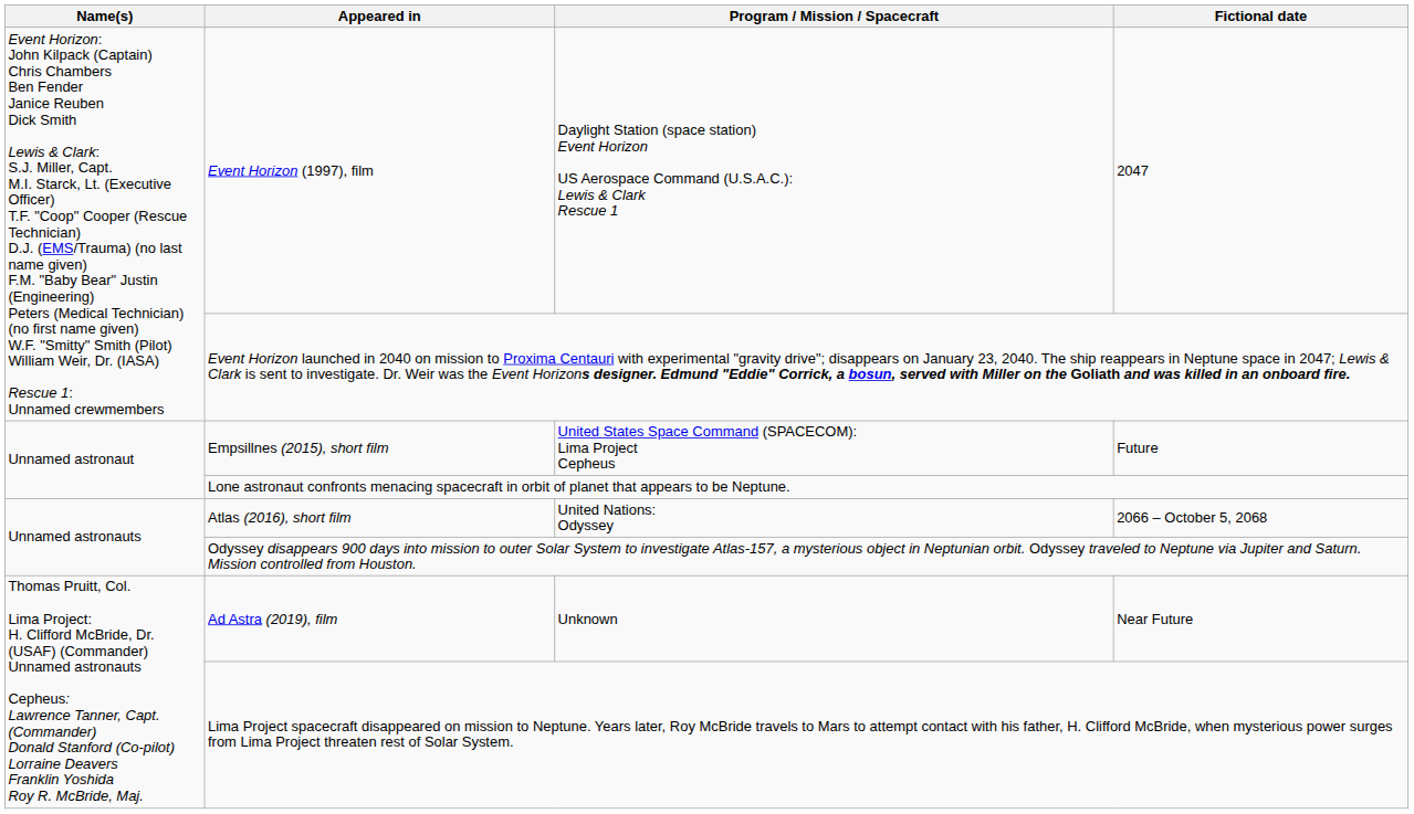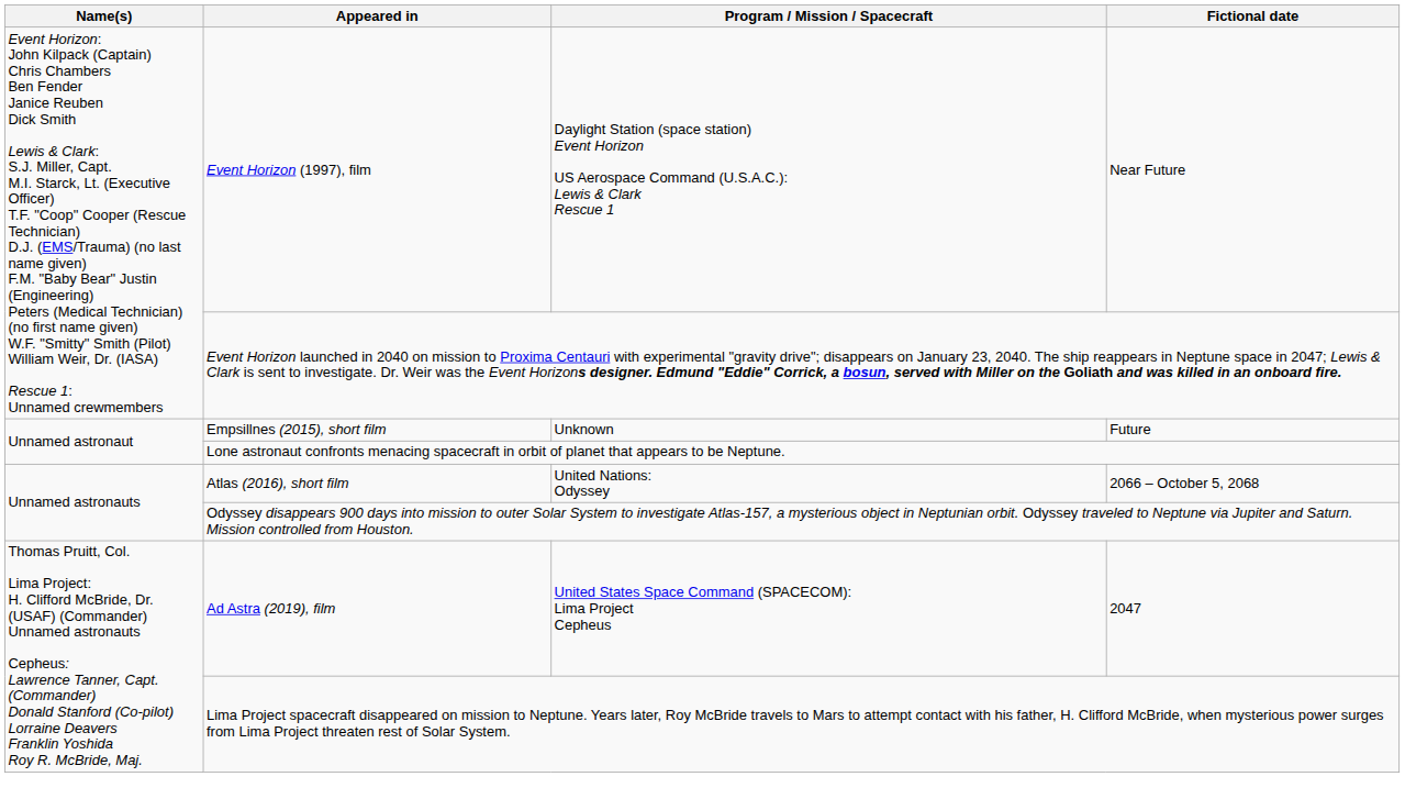 <table Class="wikitable">
 <tr>
 <th>Name(s)</th>
 <th>Appeared in</th>
 <th>Program / Mission / Spacecraft</th>
 <th>Fictional date</th>
 </tr>
 <tr>
 <td rowspan="2"><em>Event Horizon</em>:<br>John Kilpack (Captain)<br>Chris Chambers<br>Ben Fender<br>Janice Reuben<br>Dick Smith<br><br><em>Lewis & Clark</em>:<br>S.J. Miller, Capt.<br>M.I. Starck, Lt. (Executive Officer)<br>T.F. "Coop" Cooper (Rescue Technician)<br>D.J. (<a href='#'>EMS</a>/Trauma) (no last name given)<br>F.M. "Baby Bear" Justin (Engineering)<br>Peters (Medical Technician) (no first name given)<br>W.F. "Smitty" Smith (Pilot)<br>William Weir, Dr. (IASA)<br><br><em>Rescue 1</em>:<br>Unnamed crewmembers</td>
 <td><em><a href='#'>Event Horizon</a></em> (1997), film</td>
 <td>Daylight Station (space station)<br><em>Event Horizon</em><br><br>US Aerospace Command (U.S.A.C.):<br><em>Lewis & Clark</em><br><em>Rescue 1</em></td>
-<td>2047</td>
+<td>Near Future</td>
 </tr>
 <tr>
 <td colspan="3"><em>Event Horizon</em> launched in 2040 on mission to <a href='#'>Proxima Centauri</a> with experimental "gravity drive"; disappears on January 23, 2040. The ship reappears in Neptune space in 2047; <em>Lewis & Clark</em> is sent to investigate. Dr. Weir was the <em>Event Horizon<strong>s designer. Edmund "Eddie" Corrick, a <a href='#'>bosun</a>, served with Miller on the </em>Goliath<em> and was killed in an onboard fire.</td>
 </tr>
 <tr>
 <td rowspan="2">Unnamed astronaut</td>
 <td></em>Empsillnes<em> (2015), short film</td>
-<td><a href='#'>United States Space Command</a> (SPACECOM):<br>Lima Project<br></em>Cepheus<em></td>
+<td>Unknown</td>
 <td>Future</td>
 </tr>
 <tr>
 <td colspan="3">Lone astronaut confronts menacing spacecraft in orbit of planet that appears to be Neptune.</td>
 </tr>
 <tr>
 <td rowspan="2">Unnamed astronauts</td>
 <td></em>Atlas<em> (2016), short film</td>
 <td>United Nations:<br></em>Odyssey<em></td>
 <td>2066 – October 5, 2068</td>
 </tr>
 <tr>
 <td colspan="3"></em>Odyssey<em> disappears 900 days into mission to outer Solar System to investigate Atlas-157, a mysterious object in Neptunian orbit. </em>Odyssey<em> traveled to Neptune via Jupiter and Saturn. Mission controlled from Houston.</td>
 </tr>
 <tr>
 <td rowspan="2">Thomas Pruitt, Col.<br><br>Lima Project:<br>H. Clifford McBride, Dr. (USAF) (Commander)<br>Unnamed astronauts<br><br></em>Cepheus<em>:<br>Lawrence Tanner, Capt. (Commander)<br>Donald Stanford (Co-pilot)<br>Lorraine Deavers<br>Franklin Yoshida<br>Roy R. McBride, Maj.</td>
 <td></em><a href='#'>Ad Astra</a><em> (2019), film</td>
-<td>Unknown</td>
-<td>Near Future</td>
+<td><a href='#'>United States Space Command</a> (SPACECOM):<br>Lima Project<br></em>Cepheus<em></td>
+<td>2047</td>
 </tr>
 <tr>
 <td colspan="3">Lima Project spacecraft disappeared on mission to Neptune. Years later, Roy McBride travels to Mars to attempt contact with his father, H. Clifford McBride, when mysterious power surges from Lima Project threaten rest of Solar System.</td>
 </tr>
 </table>
